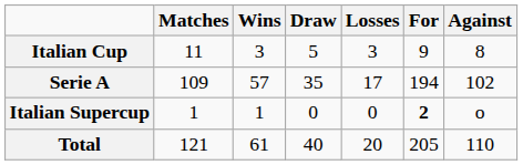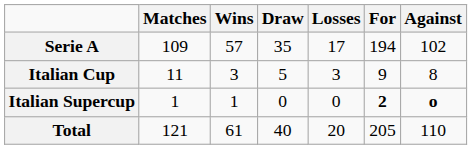 <table class="wikitable" style="text-align: center;">
 <tr>
 <td></td>
 <th>Matches</th>
 <th>Wins</th>
 <th>Draw</th>
 <th>Losses</th>
 <th>For</th>
 <th>Against</th>
 </tr>
 <tr>
+<th>Serie A</th>
+<td>109</td>
+<td>57</td>
+<td>35</td>
+<td>17</td>
+<td>194</td>
+<td>102</td>
+</tr>
+<tr>
 <th>Italian Cup</th>
 <td>11</td>
 <td>3</td>
 <td>5</td>
 <td>3</td>
 <td>9</td>
 <td>8</td>
 </tr>
 <tr>
-<th>Serie A</th>
-<td>109</td>
-<td>57</td>
-<td>35</td>
-<td>17</td>
-<td>194</td>
-<td>102</td>
-</tr>
-<tr>
 <th>Italian Supercup</th>
 <td>1</td>
 <td>1</td>
 <td>0</td>
 <td>0</td>
 <td><strong>2</strong></td>
-<td>o</td>
+<td><strong>o</strong></td>
 </tr>
 <tr>
 <th>Total</th>
 <td>121</td>
 <td>61</td>
 <td>40</td>
 <td>20</td>
 <td>205</td>
 <td>110</td>
 </tr>
 </table>
